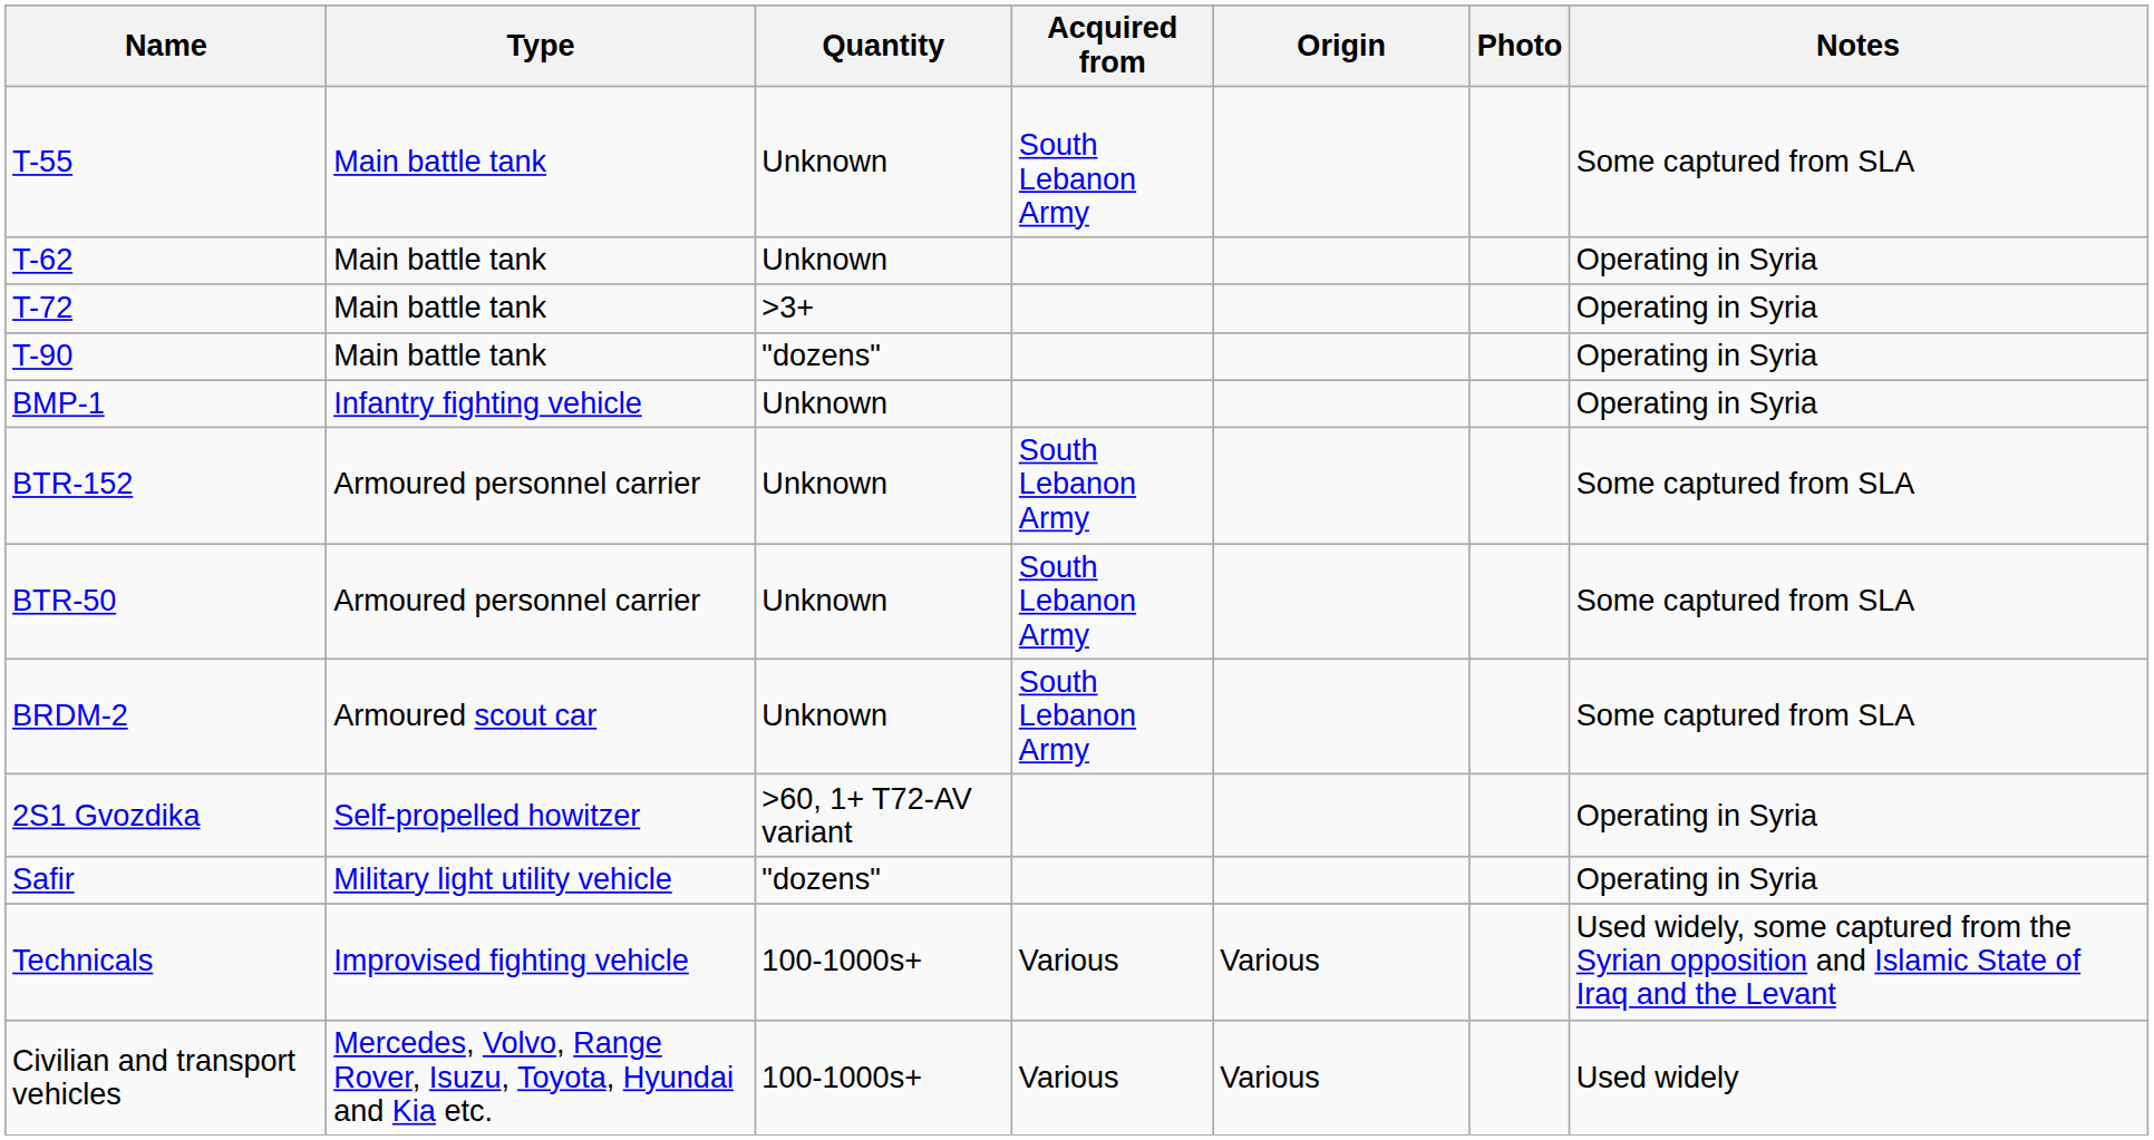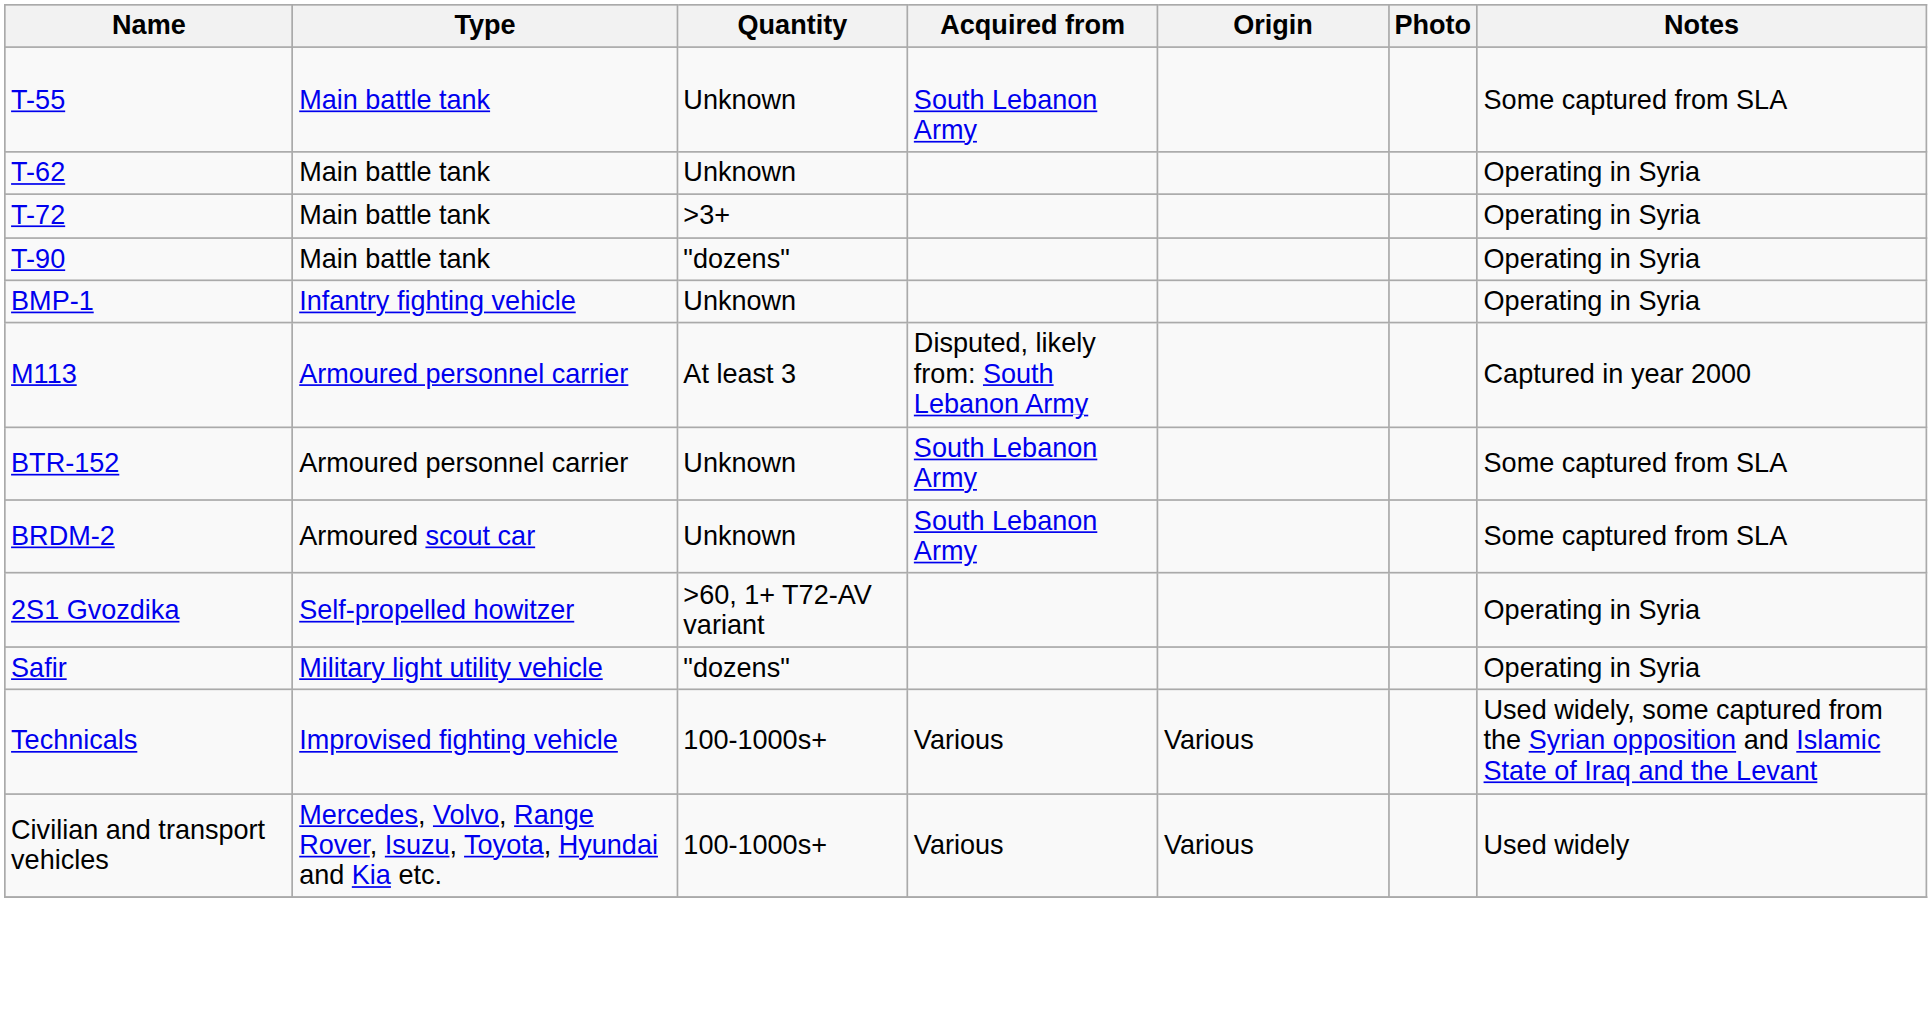 <table style="width:90%;" class="wikitable">
 <tr>
 <th style="width:15%;">Name</th>
 <th style="width:20%;">Type</th>
 <th style="width:12%;">Quantity</th>
 <th>Acquired from</th>
 <th style="width:12%;">Origin</th>
 <th>Photo</th>
 <th>Notes</th>
 </tr>
 <tr>
 <td><a href='#'>T-55</a></td>
 <td><a href='#'>Main battle tank</a></td>
 <td>Unknown</td>
 <td><br><a href='#'>South Lebanon Army</a></td>
 <td></td>
 <td></td>
 <td>Some captured from SLA</td>
 </tr>
 <tr>
 <td><a href='#'>T-62</a></td>
 <td>Main battle tank</td>
 <td>Unknown</td>
 <td></td>
 <td></td>
 <td></td>
 <td>Operating in Syria</td>
 </tr>
 <tr>
 <td><a href='#'>T-72</a></td>
 <td>Main battle tank</td>
 <td>>3+</td>
 <td></td>
 <td></td>
 <td></td>
 <td>Operating in Syria</td>
 </tr>
 <tr>
 <td><a href='#'>T-90</a></td>
 <td>Main battle tank</td>
 <td>"dozens"</td>
 <td></td>
 <td></td>
 <td></td>
 <td>Operating in Syria</td>
 </tr>
 <tr>
 <td><a href='#'>BMP-1</a></td>
 <td><a href='#'>Infantry fighting vehicle</a></td>
 <td>Unknown</td>
 <td></td>
 <td></td>
 <td></td>
 <td>Operating in Syria</td>
 </tr>
 <tr>
-<td><a href='#'>BTR-152</a></td>
-<td>Armoured personnel carrier</td>
-<td>Unknown</td>
-<td><a href='#'>South Lebanon Army</a></td>
+<td><a href='#'>M113</a></td>
+<td><a href='#'>Armoured personnel carrier</a></td>
+<td>At least 3</td>
+<td>Disputed, likely from: <a href='#'>South Lebanon Army</a></td>
 <td></td>
 <td></td>
-<td>Some captured from SLA</td>
+<td>Captured in year 2000</td>
 </tr>
 <tr>
-<td><a href='#'>BTR-50</a></td>
+<td><a href='#'>BTR-152</a></td>
 <td>Armoured personnel carrier</td>
 <td>Unknown</td>
 <td><a href='#'>South Lebanon Army</a></td>
 <td></td>
 <td></td>
 <td>Some captured from SLA</td>
 </tr>
 <tr>
 <td><a href='#'>BRDM-2</a></td>
 <td>Armoured <a href='#'>scout car</a></td>
 <td>Unknown</td>
 <td><a href='#'>South Lebanon Army</a></td>
 <td></td>
 <td></td>
 <td>Some captured from SLA</td>
 </tr>
 <tr>
 <td><a href='#'>2S1 Gvozdika</a></td>
 <td><a href='#'>Self-propelled howitzer</a></td>
 <td>>60, 1+ T72-AV variant</td>
 <td></td>
 <td></td>
 <td></td>
 <td>Operating in Syria</td>
 </tr>
 <tr>
 <td><a href='#'>Safir</a></td>
 <td><a href='#'>Military light utility vehicle</a></td>
 <td>"dozens"</td>
 <td></td>
 <td></td>
 <td></td>
 <td>Operating in Syria</td>
 </tr>
 <tr>
 <td><a href='#'>Technicals</a></td>
 <td><a href='#'>Improvised fighting vehicle</a></td>
 <td>100-1000s+</td>
 <td>Various</td>
 <td>Various</td>
 <td></td>
 <td>Used widely, some captured from the <a href='#'>Syrian opposition</a> and <a href='#'>Islamic State of Iraq and the Levant</a></td>
 </tr>
 <tr>
 <td>Civilian and transport vehicles</td>
 <td><a href='#'>Mercedes</a>, <a href='#'>Volvo</a>, <a href='#'>Range Rover</a>, <a href='#'>Isuzu</a>, <a href='#'>Toyota</a>, <a href='#'>Hyundai</a> and <a href='#'>Kia</a> etc.</td>
 <td>100-1000s+</td>
 <td>Various</td>
 <td>Various</td>
 <td></td>
 <td>Used widely</td>
 </tr>
 <tr>
 </tr>
 </table>
